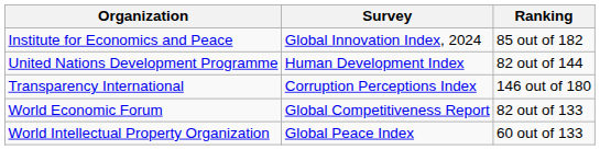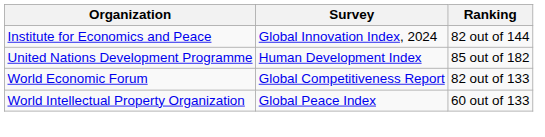 <table class="wikitable">
 <tr>
 <th>Organization</th>
 <th>Survey</th>
 <th>Ranking</th>
 </tr>
 <tr>
 <td><a href='#'>Institute for Economics and Peace</a></td>
 <td><a href='#'>Global Innovation Index</a>, 2024</td>
-<td>85 out of 182</td>
+<td>82 out of 144</td>
 </tr>
 <tr>
 <td><a href='#'>United Nations Development Programme</a></td>
 <td><a href='#'>Human Development Index</a></td>
-<td>82 out of 144</td>
-</tr>
-<tr>
-<td><a href='#'>Transparency International</a></td>
-<td><a href='#'>Corruption Perceptions Index</a></td>
-<td>146 out of 180</td>
+<td>85 out of 182</td>
 </tr>
 <tr>
 <td><a href='#'>World Economic Forum</a></td>
 <td><a href='#'>Global Competitiveness Report</a></td>
 <td>82 out of 133</td>
 </tr>
 <tr>
 <td><a href='#'>World Intellectual Property Organization</a></td>
 <td><a href='#'>Global Peace Index</a></td>
 <td>60 out of 133</td>
 </tr>
 </table>
